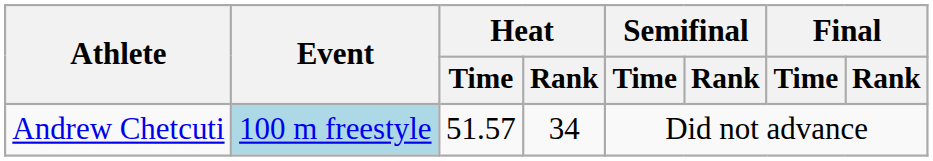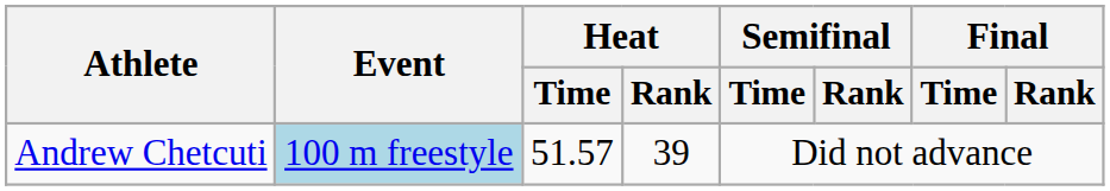 <table class=wikitable style="font-size:90%">
 <tr>
 <th rowspan="2">Athlete</th>
 <th rowspan="2">Event</th>
 <th colspan="2">Heat</th>
 <th colspan="2">Semifinal</th>
 <th colspan="2">Final</th>
 </tr>
 <tr style="font-size:95%">
 <th>Time</th>
 <th>Rank</th>
 <th>Time</th>
 <th>Rank</th>
 <th>Time</th>
 <th>Rank</th>
 </tr>
 <tr align=center>
 <td align=left><a href='#'>Andrew Chetcuti</a></td>
 <td align=left style="background: lightblue;"><a href='#'>100 m freestyle</a></td>
 <td>51.57</td>
-<td>34</td>
+<td>39</td>
 <td colspan=4>Did not advance</td>
 </tr>
 </table>
